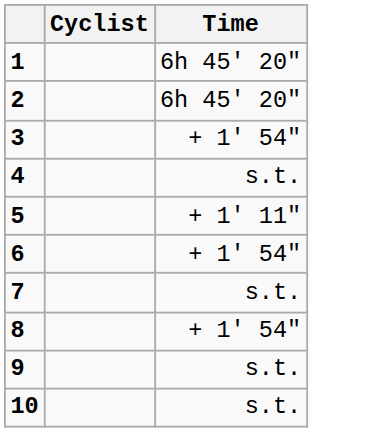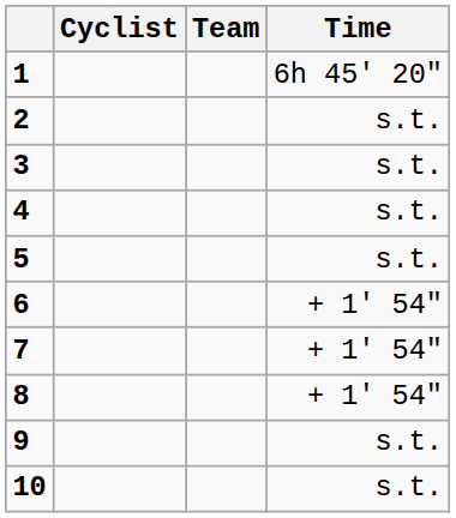 <table class="wikitable">
 <tr style="background:#ccccff;">
 <th></th>
 <th>Cyclist</th>
+<th>Team</th>
 <th>Time</th>
 </tr>
 <tr>
 <td><strong>1</strong></td>
+<td></td>
 <td></td>
 <td align=right>6h 45' 20"</td>
 </tr>
 <tr>
 <td><strong>2</strong></td>
 <td></td>
-<td align=right>6h 45' 20"</td>
+<td></td>
+<td align=right>s.t.</td>
 </tr>
 <tr>
 <td><strong>3</strong></td>
 <td></td>
-<td align=right>+ 1' 54"</td>
+<td></td>
+<td align=right>s.t.</td>
 </tr>
 <tr>
 <td><strong>4</strong></td>
+<td></td>
 <td></td>
 <td align=right>s.t.</td>
 </tr>
 <tr>
 <td><strong>5</strong></td>
 <td></td>
-<td align=right>+ 1' 11"</td>
+<td></td>
+<td align=right>s.t.</td>
 </tr>
 <tr>
 <td><strong>6</strong></td>
+<td></td>
 <td></td>
 <td align=right>+ 1' 54"</td>
 </tr>
 <tr>
 <td><strong>7</strong></td>
 <td></td>
-<td align=right>s.t.</td>
+<td></td>
+<td align=right>+ 1' 54"</td>
 </tr>
 <tr>
 <td><strong>8</strong></td>
+<td></td>
 <td></td>
 <td align=right>+ 1' 54"</td>
 </tr>
 <tr>
 <td><strong>9</strong></td>
 <td></td>
+<td></td>
 <td align=right>s.t.</td>
 </tr>
 <tr>
 <td><strong>10</strong></td>
 <td></td>
+<td></td>
 <td align=right>s.t.</td>
 </tr>
 </table>
